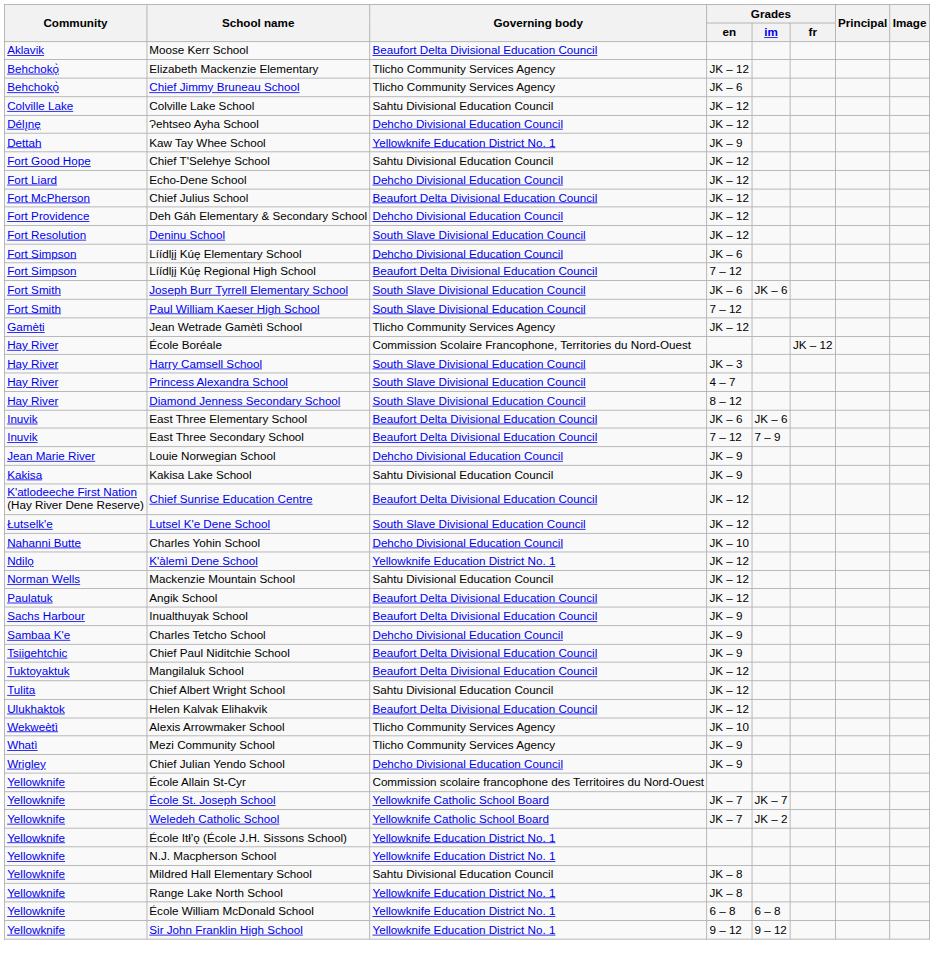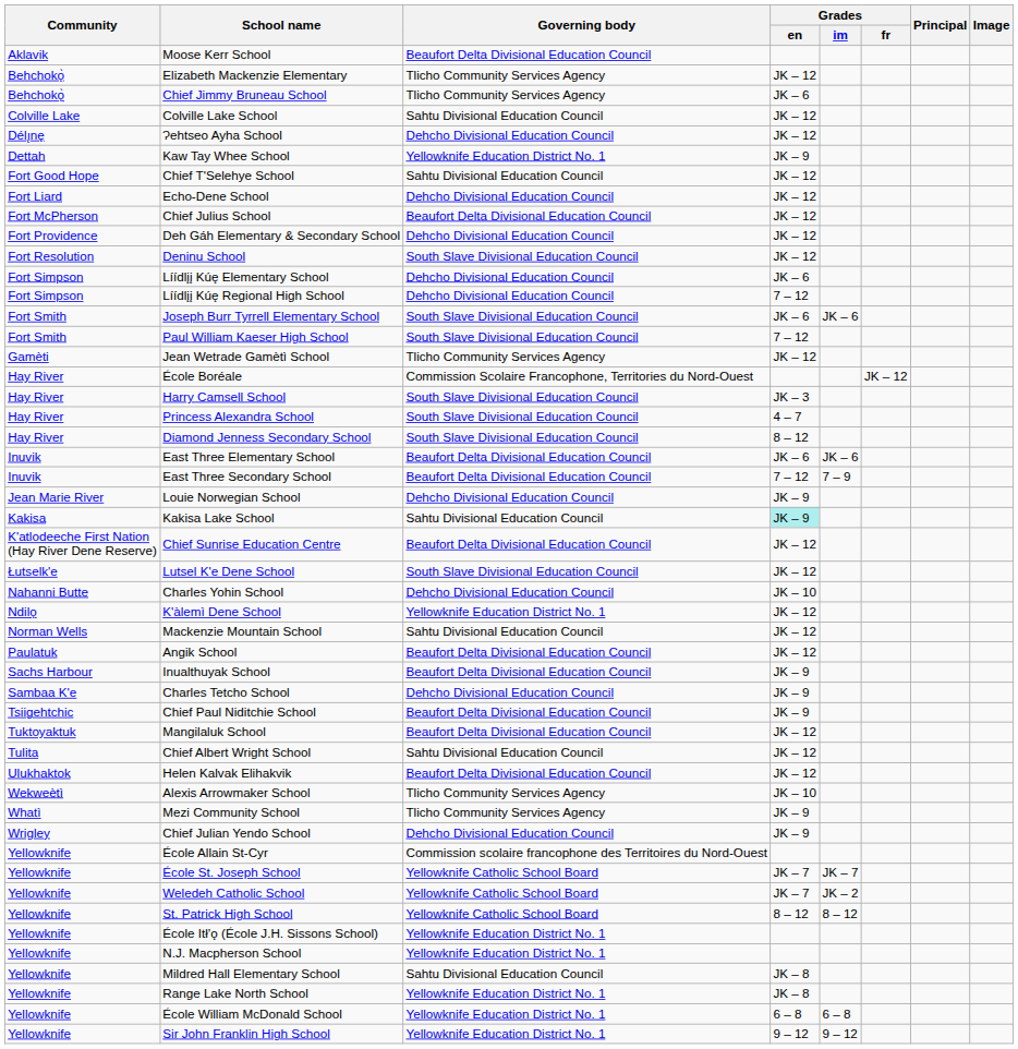 <table class="wikitable sortable" style="width:auto; font-size:90%;">
 <tr style="font-weight:bold; background-color: #DDDDDD">
 <th rowspan="2">Community</th>
 <th rowspan="2">School name</th>
 <th rowspan="2">Governing body</th>
 <th colspan="3">Grades</th>
 <th rowspan="2">Principal</th>
 <th rowspan="2" class="unsortable">Image</th>
 </tr>
 <tr>
 <th><abbr>en</abbr></th>
 <th><abbr><a href='#'>im</a></abbr></th>
 <th><abbr>fr</abbr></th>
 </tr>
 <tr>
 <td><a href='#'>Aklavik</a></td>
 <td>Moose Kerr School</td>
 <td><a href='#'>Beaufort Delta Divisional Education Council</a></td>
 <td></td>
 <td></td>
 <td></td>
 <td></td>
 <td></td>
 </tr>
 <tr>
 <td><a href='#'>Behchokǫ̀</a></td>
 <td>Elizabeth Mackenzie Elementary</td>
 <td>Tlicho Community Services Agency</td>
 <td>JK – 12</td>
 <td></td>
 <td></td>
 <td></td>
 <td></td>
 </tr>
 <tr>
 <td><a href='#'>Behchokǫ̀</a></td>
 <td><a href='#'>Chief Jimmy Bruneau School</a></td>
 <td>Tlicho Community Services Agency</td>
 <td>JK – 6</td>
 <td></td>
 <td></td>
 <td></td>
 <td></td>
 </tr>
 <tr>
 <td><a href='#'>Colville Lake</a></td>
 <td>Colville Lake School</td>
 <td>Sahtu Divisional Education Council</td>
 <td>JK – 12</td>
 <td></td>
 <td></td>
 <td></td>
 <td></td>
 </tr>
 <tr>
 <td><a href='#'>Délı̨nę</a></td>
 <td>Ɂehtseo Ayha School</td>
 <td><a href='#'>Dehcho Divisional Education Council</a></td>
 <td>JK – 12</td>
 <td></td>
 <td></td>
 <td></td>
 <td></td>
 </tr>
 <tr>
 <td><a href='#'>Dettah</a></td>
 <td>Kaw Tay Whee School</td>
 <td><a href='#'>Yellowknife Education District No. 1</a></td>
 <td>JK – 9</td>
 <td></td>
 <td></td>
 <td></td>
 <td></td>
 </tr>
 <tr>
 <td><a href='#'>Fort Good Hope</a></td>
 <td>Chief T'Selehye School</td>
 <td>Sahtu Divisional Education Council</td>
 <td>JK – 12</td>
 <td></td>
 <td></td>
 <td></td>
 <td></td>
 </tr>
 <tr>
 <td><a href='#'>Fort Liard</a></td>
 <td>Echo-Dene School</td>
 <td><a href='#'>Dehcho Divisional Education Council</a></td>
 <td>JK – 12</td>
 <td></td>
 <td></td>
 <td></td>
 <td></td>
 </tr>
 <tr>
 <td><a href='#'>Fort McPherson</a></td>
 <td>Chief Julius School</td>
 <td><a href='#'>Beaufort Delta Divisional Education Council</a></td>
 <td>JK – 12</td>
 <td></td>
 <td></td>
 <td></td>
 <td></td>
 </tr>
 <tr>
 <td><a href='#'>Fort Providence</a></td>
 <td>Deh Gáh Elementary & Secondary School</td>
 <td><a href='#'>Dehcho Divisional Education Council</a></td>
 <td>JK – 12</td>
 <td></td>
 <td></td>
 <td></td>
 <td></td>
 </tr>
 <tr>
 <td><a href='#'>Fort Resolution</a></td>
 <td><a href='#'>Deninu School</a></td>
 <td><a href='#'>South Slave Divisional Education Council</a></td>
 <td>JK – 12</td>
 <td></td>
 <td></td>
 <td></td>
 <td></td>
 </tr>
 <tr>
 <td><a href='#'>Fort Simpson</a></td>
 <td>Líídlįį Kúę Elementary School</td>
 <td><a href='#'>Dehcho Divisional Education Council</a></td>
 <td>JK – 6</td>
 <td></td>
 <td></td>
 <td></td>
 <td></td>
 </tr>
 <tr>
 <td><a href='#'>Fort Simpson</a></td>
 <td>Líídlįį Kúę Regional High School</td>
-<td><a href='#'>Beaufort Delta Divisional Education Council</a></td>
+<td><a href='#'>Dehcho Divisional Education Council</a></td>
 <td>7 – 12</td>
 <td></td>
 <td></td>
 <td></td>
 <td></td>
 </tr>
 <tr>
 <td><a href='#'>Fort Smith</a></td>
 <td><a href='#'>Joseph Burr Tyrrell Elementary School</a></td>
 <td><a href='#'>South Slave Divisional Education Council</a></td>
 <td>JK – 6</td>
 <td>JK – 6</td>
 <td></td>
 <td></td>
 <td></td>
 </tr>
 <tr>
 <td><a href='#'>Fort Smith</a></td>
 <td><a href='#'>Paul William Kaeser High School</a></td>
 <td><a href='#'>South Slave Divisional Education Council</a></td>
 <td>7 – 12</td>
 <td></td>
 <td></td>
 <td></td>
 <td></td>
 </tr>
 <tr>
 <td><a href='#'>Gamèti</a></td>
 <td>Jean Wetrade Gamètì School</td>
 <td>Tlicho Community Services Agency</td>
 <td>JK – 12</td>
 <td></td>
 <td></td>
 <td></td>
 <td></td>
 </tr>
 <tr>
 <td><a href='#'>Hay River</a></td>
 <td>École Boréale</td>
 <td>Commission Scolaire Francophone, Territories du Nord-Ouest</td>
 <td></td>
 <td></td>
 <td>JK – 12</td>
 <td></td>
 <td></td>
 </tr>
 <tr>
 <td><a href='#'>Hay River</a></td>
 <td><a href='#'>Harry Camsell School</a></td>
 <td><a href='#'>South Slave Divisional Education Council</a></td>
 <td>JK – 3</td>
 <td></td>
 <td></td>
 <td></td>
 <td></td>
 </tr>
 <tr>
 <td><a href='#'>Hay River</a></td>
 <td><a href='#'>Princess Alexandra School</a></td>
 <td><a href='#'>South Slave Divisional Education Council</a></td>
 <td>4 – 7</td>
 <td></td>
 <td></td>
 <td></td>
 <td></td>
 </tr>
 <tr>
 <td><a href='#'>Hay River</a></td>
 <td><a href='#'>Diamond Jenness Secondary School</a></td>
 <td><a href='#'>South Slave Divisional Education Council</a></td>
 <td>8 – 12</td>
 <td></td>
 <td></td>
 <td></td>
 <td></td>
 </tr>
 <tr>
 <td><a href='#'>Inuvik</a></td>
 <td>East Three Elementary School</td>
 <td><a href='#'>Beaufort Delta Divisional Education Council</a></td>
 <td>JK – 6</td>
 <td>JK – 6</td>
 <td></td>
 <td></td>
 <td></td>
 </tr>
 <tr>
 <td><a href='#'>Inuvik</a></td>
 <td>East Three Secondary School</td>
 <td><a href='#'>Beaufort Delta Divisional Education Council</a></td>
 <td>7 – 12</td>
 <td>7 – 9</td>
 <td></td>
 <td></td>
 <td></td>
 </tr>
 <tr>
 <td><a href='#'>Jean Marie River</a></td>
 <td>Louie Norwegian School</td>
 <td><a href='#'>Dehcho Divisional Education Council</a></td>
 <td>JK – 9</td>
 <td></td>
 <td></td>
 <td></td>
 <td></td>
 </tr>
 <tr>
 <td><a href='#'>Kakisa</a></td>
 <td>Kakisa Lake School</td>
 <td>Sahtu Divisional Education Council</td>
-<td>JK – 9</td>
+<td style="background: paleturquoise;">JK – 9</td>
 <td></td>
 <td></td>
 <td></td>
 <td></td>
 </tr>
 <tr>
 <td><a href='#'>K'atlodeeche First Nation</a><br>(Hay River Dene Reserve)</td>
 <td><a href='#'>Chief Sunrise Education Centre</a></td>
 <td><a href='#'>Beaufort Delta Divisional Education Council</a></td>
 <td>JK – 12</td>
 <td></td>
 <td></td>
 <td></td>
 <td></td>
 </tr>
 <tr>
 <td><a href='#'>Łutselk'e</a></td>
 <td><a href='#'>Lutsel K'e Dene School</a></td>
 <td><a href='#'>South Slave Divisional Education Council</a></td>
 <td>JK – 12</td>
 <td></td>
 <td></td>
 <td></td>
 <td></td>
 </tr>
 <tr>
 <td><a href='#'>Nahanni Butte</a></td>
 <td>Charles Yohin School</td>
 <td><a href='#'>Dehcho Divisional Education Council</a></td>
 <td>JK – 10</td>
 <td></td>
 <td></td>
 <td></td>
 <td></td>
 </tr>
 <tr>
 <td><a href='#'>Ndilǫ</a></td>
 <td><a href='#'>K'àlemì Dene School</a></td>
 <td><a href='#'>Yellowknife Education District No. 1</a></td>
 <td>JK – 12</td>
 <td></td>
 <td></td>
 <td></td>
 <td></td>
 </tr>
 <tr>
 <td><a href='#'>Norman Wells</a></td>
 <td>Mackenzie Mountain School</td>
 <td>Sahtu Divisional Education Council</td>
 <td>JK – 12</td>
 <td></td>
 <td></td>
 <td></td>
 <td></td>
 </tr>
 <tr>
 <td><a href='#'>Paulatuk</a></td>
 <td>Angik School</td>
 <td><a href='#'>Beaufort Delta Divisional Education Council</a></td>
 <td>JK – 12</td>
 <td></td>
 <td></td>
 <td></td>
 <td></td>
 </tr>
 <tr>
 <td><a href='#'>Sachs Harbour</a></td>
 <td>Inualthuyak School</td>
 <td><a href='#'>Beaufort Delta Divisional Education Council</a></td>
 <td>JK – 9</td>
 <td></td>
 <td></td>
 <td></td>
 <td></td>
 </tr>
 <tr>
 <td><a href='#'>Sambaa K'e</a></td>
 <td>Charles Tetcho School</td>
 <td><a href='#'>Dehcho Divisional Education Council</a></td>
 <td>JK – 9</td>
 <td></td>
 <td></td>
 <td></td>
 <td></td>
 </tr>
 <tr>
 <td><a href='#'>Tsiigehtchic</a></td>
 <td>Chief Paul Niditchie School</td>
 <td><a href='#'>Beaufort Delta Divisional Education Council</a></td>
 <td>JK – 9</td>
 <td></td>
 <td></td>
 <td></td>
 <td></td>
 </tr>
 <tr>
 <td><a href='#'>Tuktoyaktuk</a></td>
 <td>Mangilaluk School</td>
 <td><a href='#'>Beaufort Delta Divisional Education Council</a></td>
 <td>JK – 12</td>
 <td></td>
 <td></td>
 <td></td>
 <td></td>
 </tr>
 <tr>
 <td><a href='#'>Tulita</a></td>
 <td>Chief Albert Wright School</td>
 <td>Sahtu Divisional Education Council</td>
 <td>JK – 12</td>
 <td></td>
 <td></td>
 <td></td>
 <td></td>
 </tr>
 <tr>
 <td><a href='#'>Ulukhaktok</a></td>
 <td>Helen Kalvak Elihakvik</td>
 <td><a href='#'>Beaufort Delta Divisional Education Council</a></td>
 <td>JK – 12</td>
 <td></td>
 <td></td>
 <td></td>
 <td></td>
 </tr>
 <tr>
 <td><a href='#'>Wekweètì</a></td>
 <td>Alexis Arrowmaker School</td>
 <td>Tlicho Community Services Agency</td>
 <td>JK – 10</td>
 <td></td>
 <td></td>
 <td></td>
 <td></td>
 </tr>
 <tr>
 <td><a href='#'>Whatì</a></td>
 <td>Mezi Community School</td>
 <td>Tlicho Community Services Agency</td>
 <td>JK – 9</td>
 <td></td>
 <td></td>
 <td></td>
 <td></td>
 </tr>
 <tr>
 <td><a href='#'>Wrigley</a></td>
 <td>Chief Julian Yendo School</td>
 <td><a href='#'>Dehcho Divisional Education Council</a></td>
 <td>JK – 9</td>
 <td></td>
 <td></td>
 <td></td>
 <td></td>
 </tr>
 <tr>
 <td><a href='#'>Yellowknife</a></td>
 <td>École Allain St-Cyr</td>
 <td>Commission scolaire francophone des Territoires du Nord-Ouest</td>
 <td></td>
 <td></td>
 <td></td>
 <td></td>
 <td></td>
 </tr>
 <tr>
 <td><a href='#'>Yellowknife</a></td>
 <td><a href='#'>École St. Joseph School</a></td>
 <td><a href='#'>Yellowknife Catholic School Board</a></td>
 <td>JK – 7</td>
 <td>JK – 7</td>
 <td></td>
 <td></td>
 <td></td>
 </tr>
 <tr>
 <td><a href='#'>Yellowknife</a></td>
 <td><a href='#'>Weledeh Catholic School</a></td>
 <td><a href='#'>Yellowknife Catholic School Board</a></td>
 <td>JK – 7</td>
 <td>JK – 2</td>
 <td></td>
 <td></td>
 <td></td>
 </tr>
 <tr>
 <td><a href='#'>Yellowknife</a></td>
+<td><a href='#'>St. Patrick High School</a></td>
+<td><a href='#'>Yellowknife Catholic School Board</a></td>
+<td>8 – 12</td>
+<td>8 – 12</td>
+<td></td>
+<td></td>
+<td></td>
+</tr>
+<tr>
+<td><a href='#'>Yellowknife</a></td>
 <td>École Itłʼǫ (École J.H. Sissons School)</td>
 <td><a href='#'>Yellowknife Education District No. 1</a></td>
 <td></td>
 <td></td>
 <td></td>
 <td></td>
 <td></td>
 </tr>
 <tr>
 <td><a href='#'>Yellowknife</a></td>
 <td>N.J. Macpherson School</td>
 <td><a href='#'>Yellowknife Education District No. 1</a></td>
 <td></td>
 <td></td>
 <td></td>
 <td></td>
 <td></td>
 </tr>
 <tr>
 <td><a href='#'>Yellowknife</a></td>
 <td>Mildred Hall Elementary School</td>
 <td>Sahtu Divisional Education Council</td>
 <td>JK – 8</td>
 <td></td>
 <td></td>
 <td></td>
 <td></td>
 </tr>
 <tr>
 <td><a href='#'>Yellowknife</a></td>
 <td>Range Lake North School</td>
 <td><a href='#'>Yellowknife Education District No. 1</a></td>
 <td>JK – 8</td>
 <td></td>
 <td></td>
 <td></td>
 <td></td>
 </tr>
 <tr>
 <td><a href='#'>Yellowknife</a></td>
 <td>École William McDonald School</td>
 <td><a href='#'>Yellowknife Education District No. 1</a></td>
 <td>6 – 8</td>
 <td>6 – 8</td>
 <td></td>
 <td></td>
 <td></td>
 </tr>
 <tr>
 <td><a href='#'>Yellowknife</a></td>
 <td><a href='#'>Sir John Franklin High School</a></td>
 <td><a href='#'>Yellowknife Education District No. 1</a></td>
 <td>9 – 12</td>
 <td>9 – 12</td>
 <td></td>
 <td></td>
 <td></td>
 </tr>
 </table>
